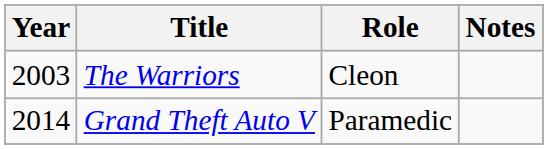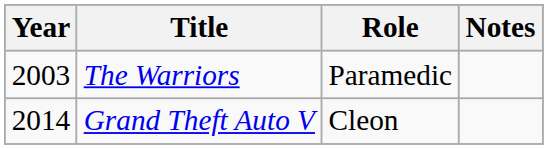 <table class="wikitable sortable">
 <tr>
 <th>Year</th>
 <th>Title</th>
 <th>Role</th>
 <th class="unsortable">Notes</th>
 </tr>
 <tr>
 <td>2003</td>
 <td><em><a href='#'>The Warriors</a></em></td>
-<td>Cleon</td>
+<td>Paramedic</td>
 <td></td>
 </tr>
 <tr>
 <td>2014</td>
 <td><em><a href='#'>Grand Theft Auto V</a></em></td>
-<td>Paramedic</td>
+<td>Cleon</td>
 <td></td>
 </tr>
 </table>
